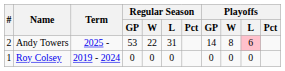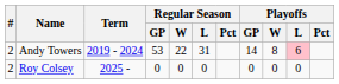 <table class="wikitable" style="text-align:center;">
 <tr>
 <th rowspan="2">#</th>
 <th rowspan="2">Name</th>
 <th rowspan="2">Term</th>
 <th colspan="4">Regular Season</th>
 <th colspan="4">Playoffs</th>
 </tr>
 <tr>
 <th width=25>GP</th>
 <th width=25>W</th>
 <th width=25>L</th>
 <th width=25>Pct</th>
 <th width=25>GP</th>
 <th width=25>W</th>
 <th width=25>L</th>
 <th width=25>Pct</th>
 </tr>
 <tr>
 <td>2</td>
 <td align=left>Andy Towers</td>
-<td><a href='#'>2025</a> -</td>
+<td><a href='#'>2019</a> - <a href='#'>2024</a></td>
 <td>53</td>
 <td>22</td>
 <td>31</td>
 <td></td>
 <td>14</td>
 <td>8</td>
 <td style="background: pink;">6</td>
 <td></td>
 </tr>
 <tr>
-<td>1</td>
+<td>2</td>
 <td align=left><a href='#'>Roy Colsey</a></td>
-<td><a href='#'>2019</a> - <a href='#'>2024</a></td>
+<td><a href='#'>2025</a> -</td>
 <td>0</td>
 <td>0</td>
 <td>0</td>
 <td></td>
 <td>0</td>
 <td>0</td>
 <td>0</td>
 <td></td>
 </tr>
 </table>
